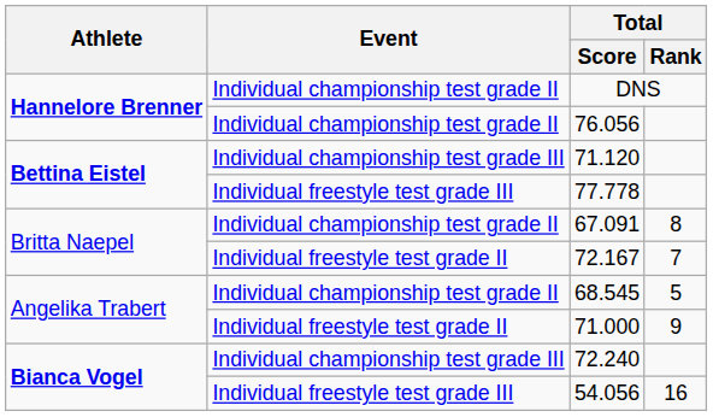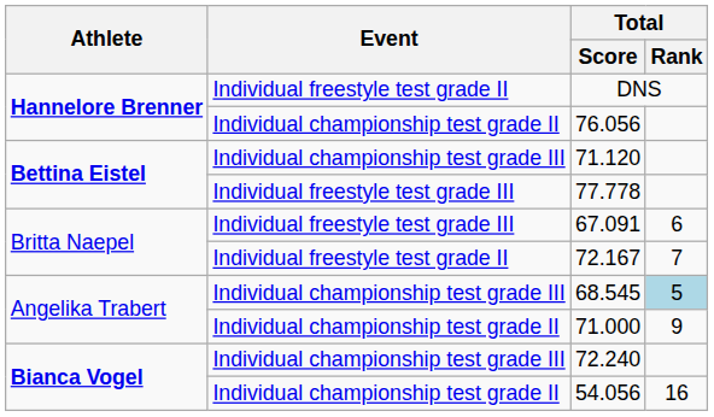 <table class=wikitable style="font-size:90%">
 <tr>
 <th rowspan="2">Athlete</th>
 <th rowspan="2">Event</th>
 <th colspan="2">Total</th>
 </tr>
 <tr>
 <th>Score</th>
 <th>Rank</th>
 </tr>
 <tr>
 <td rowspan="2"><strong><a href='#'>Hannelore Brenner</a></strong></td>
-<td><a href='#'>Individual championship test grade II</a></td>
+<td><a href='#'>Individual freestyle test grade II</a></td>
 <td align="center" colspan="2">DNS</td>
 </tr>
 <tr>
 <td><a href='#'>Individual championship test grade II</a></td>
 <td align="center">76.056</td>
 <td align="center"></td>
 </tr>
 <tr>
 <td rowspan="2"><strong><a href='#'>Bettina Eistel</a></strong></td>
 <td><a href='#'>Individual championship test grade III</a></td>
 <td align="center">71.120</td>
 <td align="center"></td>
 </tr>
 <tr>
 <td><a href='#'>Individual freestyle test grade III</a></td>
 <td align="center">77.778</td>
 <td align="center"></td>
 </tr>
 <tr>
 <td rowspan="2"><a href='#'>Britta Naepel</a></td>
-<td><a href='#'>Individual championship test grade II</a></td>
+<td><a href='#'>Individual freestyle test grade III</a></td>
 <td align="center">67.091</td>
-<td align="center">8</td>
+<td align="center">6</td>
 </tr>
 <tr>
 <td><a href='#'>Individual freestyle test grade II</a></td>
 <td align="center">72.167</td>
 <td align="center">7</td>
 </tr>
 <tr>
 <td rowspan="2"><a href='#'>Angelika Trabert</a></td>
-<td><a href='#'>Individual championship test grade II</a></td>
+<td><a href='#'>Individual championship test grade III</a></td>
 <td align="center">68.545</td>
-<td align="center">5</td>
+<td align="center" style="background: lightblue;">5</td>
 </tr>
 <tr>
-<td><a href='#'>Individual freestyle test grade II</a></td>
+<td><a href='#'>Individual championship test grade II</a></td>
 <td align="center">71.000</td>
 <td align="center">9</td>
 </tr>
 <tr>
 <td rowspan="2"><strong><a href='#'>Bianca Vogel</a></strong></td>
 <td><a href='#'>Individual championship test grade III</a></td>
 <td align="center">72.240</td>
 <td align="center"></td>
 </tr>
 <tr>
-<td><a href='#'>Individual freestyle test grade III</a></td>
+<td><a href='#'>Individual championship test grade II</a></td>
 <td align="center">54.056</td>
 <td align="center">16</td>
 </tr>
 </table>
